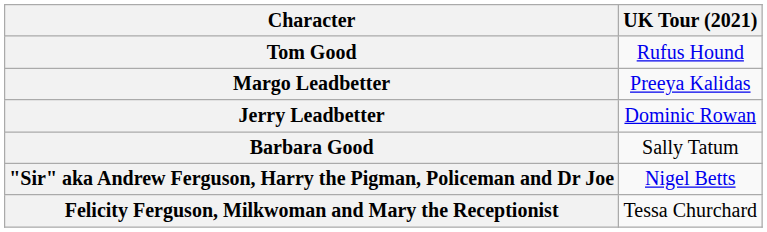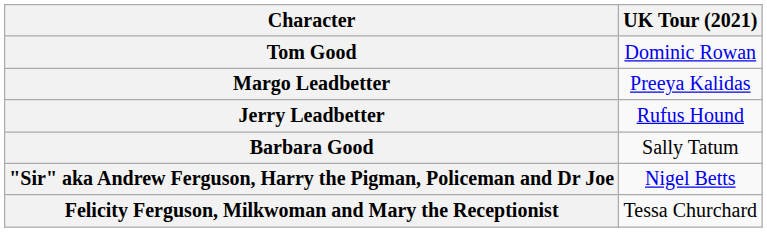 <table class="wikitable">
 <tr>
 <th>Character</th>
 <th>UK Tour (2021)</th>
 </tr>
 <tr>
 <th>Tom Good</th>
-<td align="center"><a href='#'>Rufus Hound</a></td>
+<td align="center"><a href='#'>Dominic Rowan</a></td>
 </tr>
 <tr>
 <th>Margo Leadbetter</th>
 <td align="center"><a href='#'>Preeya Kalidas</a></td>
 </tr>
 <tr>
 <th>Jerry Leadbetter</th>
-<td align="center"><a href='#'>Dominic Rowan</a></td>
+<td align="center"><a href='#'>Rufus Hound</a></td>
 </tr>
 <tr>
 <th>Barbara Good</th>
 <td align="center">Sally Tatum</td>
 </tr>
 <tr>
 <th>"Sir" aka Andrew Ferguson, Harry the Pigman, Policeman and Dr Joe</th>
 <td align="center"><a href='#'>Nigel Betts</a></td>
 </tr>
 <tr>
 <th>Felicity Ferguson, Milkwoman and Mary the Receptionist</th>
 <td align="center">Tessa Churchard</td>
 </tr>
 </table>
